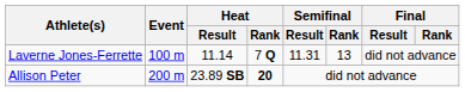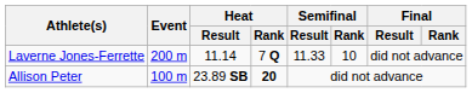 <table class="wikitable" style="font-size:90%">
 <tr>
 <th rowspan=2>Athlete(s)</th>
 <th rowspan=2>Event</th>
 <th colspan=2>Heat</th>
 <th colspan=2>Semifinal</th>
 <th colspan=2>Final</th>
 </tr>
 <tr style="font-size:95%">
 <th>Result</th>
 <th>Rank</th>
 <th>Result</th>
 <th>Rank</th>
 <th>Result</th>
 <th>Rank</th>
 </tr>
 <tr align=center>
 <td align=left><a href='#'>Laverne Jones-Ferrette</a></td>
-<td align=left><a href='#'>100 m</a></td>
+<td align=left><a href='#'>200 m</a></td>
 <td>11.14</td>
 <td>7 <strong>Q</strong></td>
-<td>11.31</td>
-<td>13</td>
+<td>11.33</td>
+<td>10</td>
 <td colspan="2">did not advance</td>
 </tr>
 <tr align=center>
 <td align=left><a href='#'>Allison Peter</a></td>
-<td align=left><a href='#'>200 m</a></td>
+<td align=left><a href='#'>100 m</a></td>
 <td>23.89 <strong>SB</strong></td>
 <td><strong>20</strong></td>
 <td colspan="4">did not advance</td>
 </tr>
 </table>
